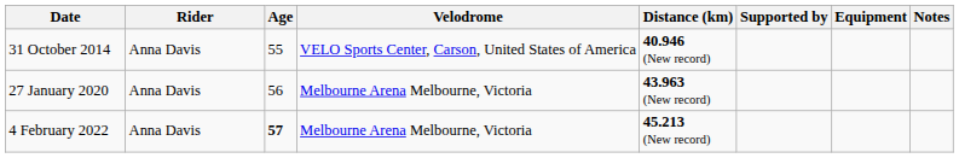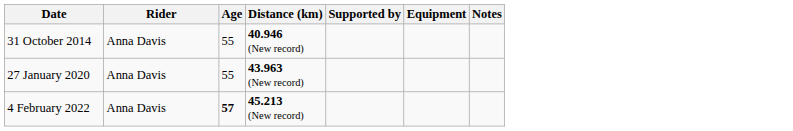 <table class="wikitable sortable mw-collapsible mw-collapsed" style="min-width:22em">
 <tr>
 <th width=120>Date</th>
 <th width=140>Rider</th>
 <th>Age</th>
-<th>Velodrome</th>
 <th>Distance (km)</th>
 <th>Supported by</th>
 <th>Equipment</th>
 <th>Notes</th>
 </tr>
 <tr>
 <td>31 October 2014</td>
 <td> Anna Davis</td>
 <td>55</td>
-<td><a href='#'>VELO Sports Center</a>, <a href='#'>Carson</a>, United States of America</td>
 <td><strong>40.946</strong><br><small>(New record)</small></td>
 <td></td>
 <td></td>
 <td></td>
 </tr>
 <tr>
 <td>27 January 2020</td>
 <td> Anna Davis</td>
-<td>56</td>
-<td><a href='#'>Melbourne Arena</a> Melbourne, Victoria</td>
+<td>55</td>
 <td><strong>43.963</strong><br><small>(New record)</small></td>
 <td></td>
 <td></td>
 <td></td>
 </tr>
 <tr>
 <td>4 February 2022</td>
 <td> Anna Davis</td>
 <td><strong>57</strong></td>
-<td><a href='#'>Melbourne Arena</a> Melbourne, Victoria</td>
 <td><strong>45.213</strong><br><small>(New record)</small></td>
 <td></td>
 <td></td>
 <td></td>
 </tr>
 </table>
